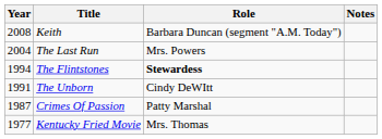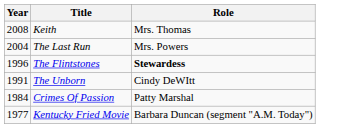 <table class="wikitable sortable">
 <tr>
 <th>Year</th>
 <th>Title</th>
 <th>Role</th>
-<th>Notes</th>
 </tr>
 <tr>
 <td>2008</td>
 <td><em>Keith</em></td>
-<td>Barbara Duncan (segment "A.M. Today")</td>
-<td></td>
+<td>Mrs. Thomas</td>
 </tr>
 <tr>
 <td>2004</td>
 <td><em>The Last Run</em></td>
 <td>Mrs. Powers</td>
-<td></td>
 </tr>
 <tr>
-<td>1994</td>
+<td>1996</td>
 <td><em><a href='#'>The Flintstones</a></em></td>
 <td><strong>Stewardess</strong></td>
-<td></td>
 </tr>
 <tr>
 <td>1991</td>
 <td><a href='#'><em>The Unborn</em></a></td>
 <td>Cindy DeWItt</td>
-<td></td>
 </tr>
 <tr>
-<td>1987</td>
+<td>1984</td>
 <td><a href='#'><em>Crimes Of Passion</em></a></td>
 <td>Patty Marshal</td>
-<td></td>
 </tr>
 <tr>
 <td>1977</td>
 <td><em><a href='#'>Kentucky Fried Movie</a></em></td>
-<td>Mrs. Thomas</td>
-<td></td>
+<td>Barbara Duncan (segment "A.M. Today")</td>
 </tr>
 </table>
